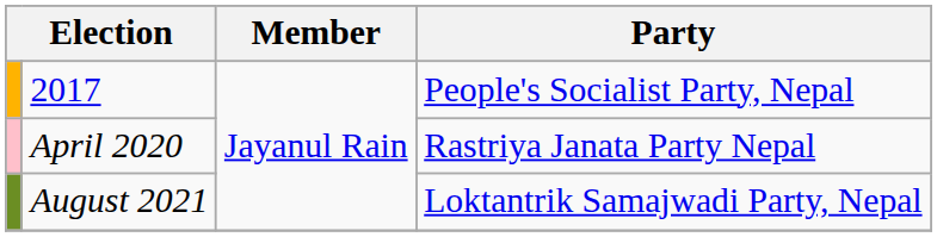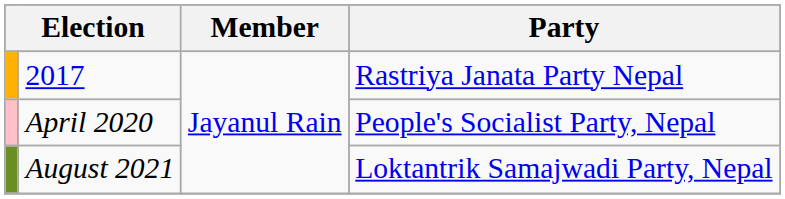 <table class="wikitable">
 <tr>
 <th colspan="2">Election</th>
 <th>Member</th>
 <th>Party</th>
 </tr>
 <tr>
 <td style="background-color:#ffb300"></td>
 <td><a href='#'>2017</a></td>
 <td rowspan="3"><a href='#'>Jayanul Rain</a></td>
-<td><a href='#'>People's Socialist Party, Nepal</a></td>
+<td><a href='#'>Rastriya Janata Party Nepal</a></td>
 </tr>
 <tr>
 <td style="background-color:pink"></td>
 <td><em>April 2020</em></td>
-<td><a href='#'>Rastriya Janata Party Nepal</a></td>
+<td><a href='#'>People's Socialist Party, Nepal</a></td>
 </tr>
 <tr>
 <td style="background-color:olivedrab"></td>
 <td><em>August 2021</em></td>
 <td><a href='#'>Loktantrik Samajwadi Party, Nepal</a></td>
 </tr>
 <tr>
 </tr>
 </table>
